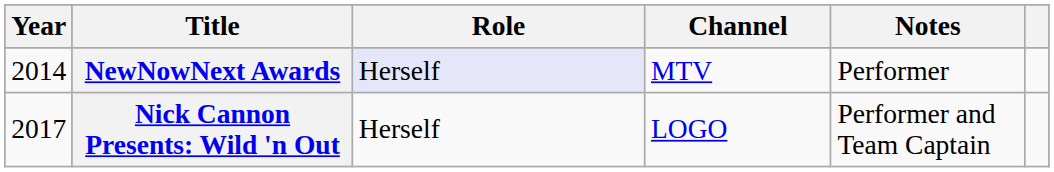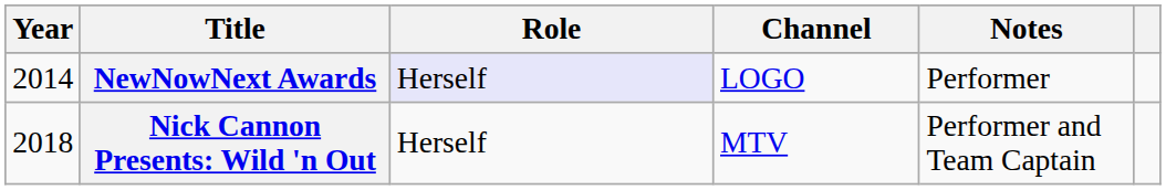 <table class="wikitable plainrowheaders">
 <tr>
 <th scope="col" style="width: 1em;">Year</th>
 <th scope="col" style="width: 15em;">Title</th>
 <th scope="col" style="width: 20em;">Role</th>
 <th scope="col" style="width: 10em;">Channel</th>
 <th scope="col" style="width: 10em;">Notes</th>
 <th scope="col" style="width: 1em;"></th>
 </tr>
 <tr>
 <td>2014</td>
 <th scope="row"><a href='#'>NewNowNext Awards</a></th>
 <td style="background: lavender;">Herself</td>
-<td><a href='#'>MTV</a></td>
+<td><a href='#'>LOGO</a></td>
 <td>Performer</td>
 <td></td>
 </tr>
 <tr>
-<td>2017</td>
+<td>2018</td>
 <th scope="row"><a href='#'>Nick Cannon Presents: Wild 'n Out</a></th>
 <td>Herself</td>
-<td><a href='#'>LOGO</a></td>
+<td><a href='#'>MTV</a></td>
 <td>Performer and Team Captain</td>
 </tr>
 </table>
